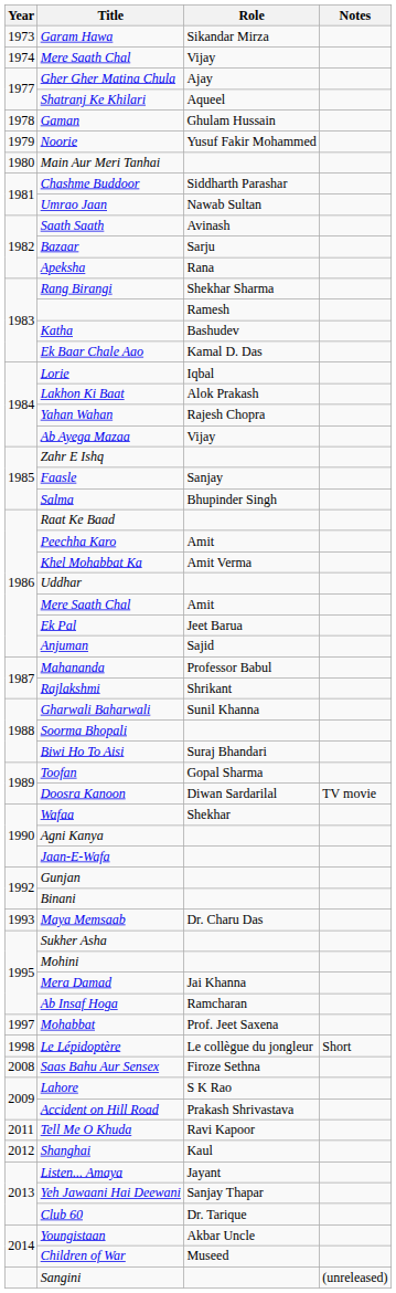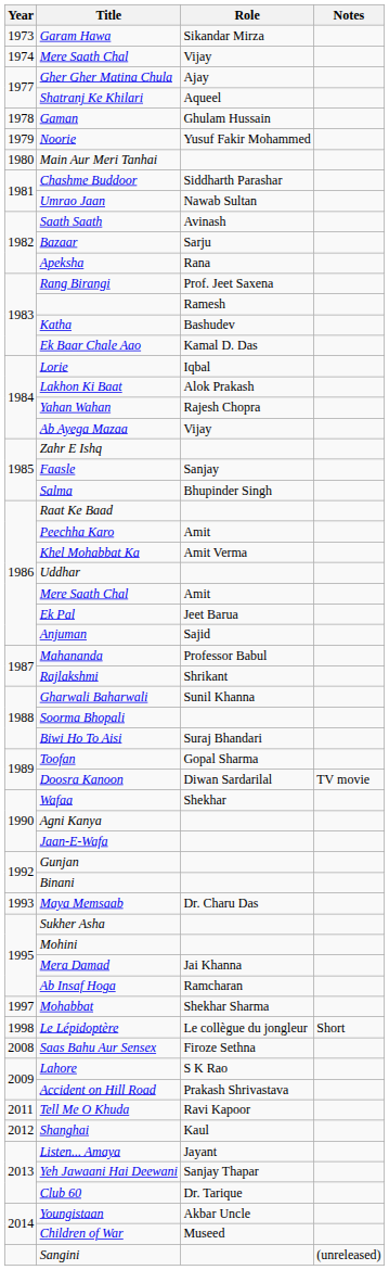 <table class="wikitable sortable">
 <tr>
 <th>Year</th>
 <th>Title</th>
 <th>Role</th>
 <th>Notes</th>
 </tr>
 <tr>
 <td>1973</td>
 <td><em><a href='#'>Garam Hawa</a></em></td>
 <td>Sikandar Mirza</td>
 <td></td>
 </tr>
 <tr>
 <td>1974</td>
 <td><em><a href='#'>Mere Saath Chal</a></em></td>
 <td>Vijay</td>
 <td></td>
 </tr>
 <tr>
 <td rowspan="2">1977</td>
 <td><em><a href='#'>Gher Gher Matina Chula</a></em></td>
 <td>Ajay</td>
 <td></td>
 </tr>
 <tr>
 <td><em><a href='#'>Shatranj Ke Khilari</a></em></td>
 <td>Aqueel</td>
 <td></td>
 </tr>
 <tr>
 <td>1978</td>
 <td><em><a href='#'>Gaman</a></em></td>
 <td>Ghulam Hussain</td>
 <td></td>
 </tr>
 <tr>
 <td>1979</td>
 <td><em><a href='#'>Noorie</a></em></td>
 <td>Yusuf Fakir Mohammed</td>
 <td></td>
 </tr>
 <tr>
 <td>1980</td>
 <td><em>Main Aur Meri Tanhai</em></td>
 <td></td>
 <td></td>
 </tr>
 <tr>
 <td rowspan="2">1981</td>
 <td><em><a href='#'>Chashme Buddoor</a></em></td>
 <td>Siddharth Parashar</td>
 <td></td>
 </tr>
 <tr>
 <td><em><a href='#'>Umrao Jaan</a></em></td>
 <td>Nawab Sultan</td>
 <td></td>
 </tr>
 <tr>
 <td rowspan="3">1982</td>
 <td><em><a href='#'>Saath Saath</a></em></td>
 <td>Avinash</td>
 <td></td>
 </tr>
 <tr>
 <td><em><a href='#'>Bazaar</a></em></td>
 <td>Sarju</td>
 <td></td>
 </tr>
 <tr>
 <td><em><a href='#'>Apeksha</a></em></td>
 <td>Rana</td>
 <td></td>
 </tr>
 <tr>
 <td rowspan="4">1983</td>
 <td><em><a href='#'>Rang Birangi</a></em></td>
-<td>Shekhar Sharma</td>
+<td>Prof. Jeet Saxena</td>
 <td></td>
 </tr>
 <tr>
 <td></td>
 <td>Ramesh</td>
 <td></td>
 </tr>
 <tr>
 <td><em><a href='#'>Katha</a></em></td>
 <td>Bashudev</td>
 <td></td>
 </tr>
 <tr>
 <td><em><a href='#'>Ek Baar Chale Aao</a></em></td>
 <td>Kamal D. Das</td>
 <td></td>
 </tr>
 <tr>
 <td rowspan="4">1984</td>
 <td><em><a href='#'>Lorie</a></em></td>
 <td>Iqbal</td>
 <td></td>
 </tr>
 <tr>
 <td><em><a href='#'>Lakhon Ki Baat</a></em></td>
 <td>Alok Prakash</td>
 <td></td>
 </tr>
 <tr>
 <td><em><a href='#'>Yahan Wahan</a></em></td>
 <td>Rajesh Chopra</td>
 <td></td>
 </tr>
 <tr>
 <td><em><a href='#'>Ab Ayega Mazaa</a></em></td>
 <td>Vijay</td>
 <td></td>
 </tr>
 <tr>
 <td rowspan="3">1985</td>
 <td><em>Zahr E Ishq</em></td>
 <td></td>
 <td></td>
 </tr>
 <tr>
 <td><em><a href='#'>Faasle</a></em></td>
 <td>Sanjay</td>
 <td></td>
 </tr>
 <tr>
 <td><em><a href='#'>Salma</a></em></td>
 <td>Bhupinder Singh</td>
 <td></td>
 </tr>
 <tr>
 <td rowspan="7">1986</td>
 <td><em>Raat Ke Baad</em></td>
 <td></td>
 <td></td>
 </tr>
 <tr>
 <td><em><a href='#'>Peechha Karo</a></em></td>
 <td>Amit</td>
 <td></td>
 </tr>
 <tr>
 <td><em><a href='#'>Khel Mohabbat Ka</a></em></td>
 <td>Amit Verma</td>
 <td></td>
 </tr>
 <tr>
 <td><em>Uddhar</em></td>
 <td></td>
 <td></td>
 </tr>
 <tr>
 <td><em><a href='#'>Mere Saath Chal</a></em></td>
 <td>Amit</td>
 <td></td>
 </tr>
 <tr>
 <td><em><a href='#'>Ek Pal</a></em></td>
 <td>Jeet Barua</td>
 <td></td>
 </tr>
 <tr>
 <td><em><a href='#'>Anjuman</a></em></td>
 <td>Sajid</td>
 <td></td>
 </tr>
 <tr>
 <td rowspan="2">1987</td>
 <td><em><a href='#'>Mahananda</a></em></td>
 <td>Professor Babul</td>
 <td></td>
 </tr>
 <tr>
 <td><em><a href='#'>Rajlakshmi</a></em></td>
 <td>Shrikant</td>
 <td></td>
 </tr>
 <tr>
 <td rowspan="3">1988</td>
 <td><em><a href='#'>Gharwali Baharwali</a></em></td>
 <td>Sunil Khanna</td>
 <td></td>
 </tr>
 <tr>
 <td><em><a href='#'>Soorma Bhopali</a></em></td>
 <td></td>
 <td></td>
 </tr>
 <tr>
 <td><em><a href='#'>Biwi Ho To Aisi</a></em></td>
 <td>Suraj Bhandari</td>
 <td></td>
 </tr>
 <tr>
 <td rowspan="2">1989</td>
 <td><em><a href='#'>Toofan</a></em></td>
 <td>Gopal Sharma</td>
 <td></td>
 </tr>
 <tr>
 <td><em><a href='#'>Doosra Kanoon</a></em></td>
 <td>Diwan Sardarilal</td>
 <td>TV movie</td>
 </tr>
 <tr>
 <td rowspan="3">1990</td>
 <td><em><a href='#'>Wafaa</a></em></td>
 <td>Shekhar</td>
 <td></td>
 </tr>
 <tr>
 <td><em>Agni Kanya</em></td>
 <td></td>
 <td></td>
 </tr>
 <tr>
 <td><em><a href='#'>Jaan-E-Wafa</a></em></td>
 <td></td>
 <td></td>
 </tr>
 <tr>
 <td rowspan="2">1992</td>
 <td><em>Gunjan</em></td>
 <td></td>
 <td></td>
 </tr>
 <tr>
 <td><em>Binani</em></td>
 <td></td>
 <td></td>
 </tr>
 <tr>
 <td>1993</td>
 <td><em><a href='#'>Maya Memsaab</a></em></td>
 <td>Dr. Charu Das</td>
 <td></td>
 </tr>
 <tr>
 <td rowspan="4">1995</td>
 <td><em>Sukher Asha</em></td>
 <td></td>
 <td></td>
 </tr>
 <tr>
 <td><em>Mohini</em></td>
 <td></td>
 <td></td>
 </tr>
 <tr>
 <td><em><a href='#'>Mera Damad</a></em></td>
 <td>Jai Khanna</td>
 <td></td>
 </tr>
 <tr>
 <td><em><a href='#'>Ab Insaf Hoga</a></em></td>
 <td>Ramcharan</td>
 <td></td>
 </tr>
 <tr>
 <td>1997</td>
 <td><em><a href='#'>Mohabbat</a></em></td>
-<td>Prof. Jeet Saxena</td>
+<td>Shekhar Sharma</td>
 <td></td>
 </tr>
 <tr>
 <td>1998</td>
 <td><em><a href='#'>Le Lépidoptère</a></em></td>
 <td>Le collègue du jongleur</td>
 <td>Short</td>
 </tr>
 <tr>
 <td>2008</td>
 <td><em><a href='#'>Saas Bahu Aur Sensex</a></em></td>
 <td>Firoze Sethna</td>
 <td></td>
 </tr>
 <tr>
 <td rowspan="2">2009</td>
 <td><em><a href='#'>Lahore</a></em></td>
 <td>S K Rao</td>
 <td></td>
 </tr>
 <tr>
 <td><em><a href='#'>Accident on Hill Road</a></em></td>
 <td>Prakash Shrivastava</td>
 <td></td>
 </tr>
 <tr>
 <td>2011</td>
 <td><em><a href='#'>Tell Me O Khuda</a></em></td>
 <td>Ravi Kapoor</td>
 <td></td>
 </tr>
 <tr>
 <td>2012</td>
 <td><em><a href='#'>Shanghai</a></em></td>
 <td>Kaul</td>
 <td></td>
 </tr>
 <tr>
 <td rowspan="3">2013</td>
 <td><em><a href='#'>Listen... Amaya</a></em></td>
 <td>Jayant</td>
 <td></td>
 </tr>
 <tr>
 <td><em><a href='#'>Yeh Jawaani Hai Deewani</a></em></td>
 <td>Sanjay Thapar</td>
 <td></td>
 </tr>
 <tr>
 <td><em><a href='#'>Club 60</a></em></td>
 <td>Dr. Tarique</td>
 <td></td>
 </tr>
 <tr>
 <td rowspan="2">2014</td>
 <td><em><a href='#'>Youngistaan</a></em></td>
 <td>Akbar Uncle</td>
 <td></td>
 </tr>
 <tr>
 <td><em><a href='#'>Children of War</a></em></td>
 <td>Museed</td>
 <td></td>
 </tr>
 <tr>
 <td></td>
 <td><em>Sangini</em></td>
 <td></td>
 <td>(unreleased)</td>
 </tr>
 </table>
